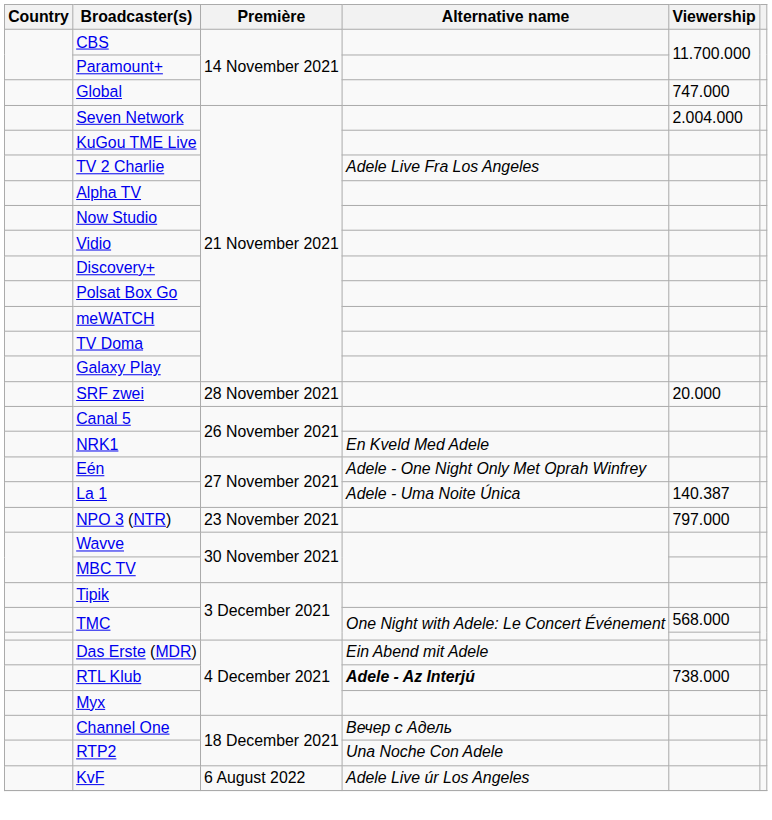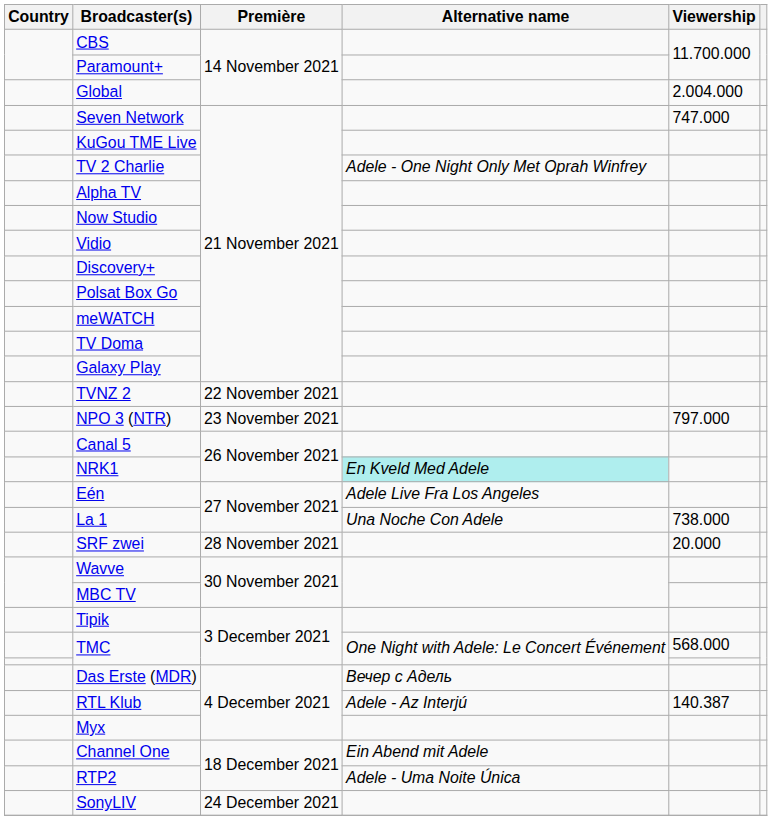 <table class="wikitable sortable">
 <tr>
 <th>Country</th>
 <th>Broadcaster(s)</th>
 <th>Première</th>
 <th>Alternative name</th>
 <th>Viewership</th>
 <th></th>
 </tr>
 <tr>
 <td rowspan="2"></td>
 <td><a href='#'>CBS</a></td>
 <td rowspan="3">14 November 2021</td>
 <td></td>
 <td rowspan="2">11.700.000</td>
 <td rowspan="2"></td>
 </tr>
 <tr>
 <td><a href='#'>Paramount+</a></td>
 <td></td>
 </tr>
 <tr>
 <td></td>
 <td><a href='#'>Global</a></td>
 <td></td>
-<td>747.000</td>
+<td>2.004.000</td>
 <td></td>
 </tr>
 <tr>
 <td></td>
 <td><a href='#'>Seven Network</a></td>
 <td rowspan="11">21 November 2021</td>
 <td></td>
-<td>2.004.000</td>
+<td>747.000</td>
 <td></td>
 </tr>
 <tr>
 <td></td>
 <td><a href='#'>KuGou TME Live</a></td>
 <td></td>
 <td></td>
 <td></td>
 </tr>
 <tr>
 <td></td>
 <td><a href='#'>TV 2 Charlie</a></td>
-<td><em>Adele Live Fra Los Angeles</em></td>
+<td><em>Adele - One Night Only Met Oprah Winfrey</em></td>
 <td></td>
 <td></td>
 </tr>
 <tr>
 <td></td>
 <td><a href='#'>Alpha TV</a></td>
 <td></td>
 <td></td>
 <td></td>
 </tr>
 <tr>
 <td></td>
 <td><a href='#'>Now Studio</a></td>
 <td></td>
 <td></td>
 <td></td>
 </tr>
 <tr>
 <td></td>
 <td><a href='#'>Vidio</a></td>
 <td></td>
 <td></td>
 <td></td>
 </tr>
 <tr>
 <td></td>
 <td><a href='#'>Discovery+</a></td>
 <td></td>
 <td></td>
 <td></td>
 </tr>
 <tr>
 <td></td>
 <td><a href='#'>Polsat Box Go</a></td>
 <td></td>
 <td></td>
 <td></td>
 </tr>
 <tr>
 <td></td>
 <td><a href='#'>meWATCH</a></td>
 <td></td>
 <td></td>
 <td></td>
 </tr>
 <tr>
 <td></td>
 <td><a href='#'>TV Doma</a></td>
 <td></td>
 <td></td>
 <td></td>
 </tr>
 <tr>
 <td></td>
 <td><a href='#'>Galaxy Play</a></td>
 <td></td>
 <td></td>
 <td></td>
 </tr>
 <tr>
 <td></td>
-<td><a href='#'>SRF zwei</a></td>
-<td>28 November 2021</td>
+<td><a href='#'>TVNZ 2</a></td>
+<td>22 November 2021</td>
 <td></td>
-<td>20.000</td>
+<td></td>
+<td></td>
+</tr>
+<tr>
+<td></td>
+<td><a href='#'>NPO 3</a> (<a href='#'>NTR</a>)</td>
+<td>23 November 2021</td>
+<td></td>
+<td>797.000</td>
 <td></td>
 </tr>
 <tr>
 <td></td>
 <td><a href='#'>Canal 5</a></td>
 <td rowspan="2">26 November 2021</td>
 <td></td>
 <td></td>
 <td></td>
 </tr>
 <tr>
 <td></td>
 <td><a href='#'>NRK1</a></td>
-<td><em>En Kveld Med Adele</em></td>
+<td style="background: paleturquoise;"><em>En Kveld Med Adele</em></td>
 <td></td>
 <td></td>
 </tr>
 <tr>
 <td><br><em></em></td>
 <td><a href='#'>Eén</a></td>
 <td rowspan="2">27 November 2021</td>
-<td><em>Adele - One Night Only Met Oprah Winfrey</em></td>
+<td><em>Adele Live Fra Los Angeles</em></td>
 <td></td>
 <td></td>
 </tr>
 <tr>
 <td></td>
 <td><a href='#'>La 1</a></td>
-<td><em>Adele - Uma Noite Única</em></td>
-<td>140.387</td>
+<td><em>Una Noche Con Adele</em></td>
+<td>738.000</td>
 <td></td>
 </tr>
 <tr>
 <td></td>
-<td><a href='#'>NPO 3</a> (<a href='#'>NTR</a>)</td>
-<td>23 November 2021</td>
+<td><a href='#'>SRF zwei</a></td>
+<td>28 November 2021</td>
 <td></td>
-<td>797.000</td>
+<td>20.000</td>
 <td></td>
 </tr>
 <tr>
 <td rowspan=2></td>
 <td><a href='#'>Wavve</a></td>
 <td rowspan=2>30 November 2021</td>
 <td rowspan=2><em></em></td>
 <td></td>
 <td></td>
 </tr>
 <tr>
 <td><a href='#'>MBC TV</a></td>
 <td></td>
 <td></td>
 </tr>
 <tr>
 <td><br><em></em></td>
 <td><a href='#'>Tipik</a></td>
 <td rowspan="3">3 December 2021</td>
 <td></td>
 <td></td>
 <td></td>
 </tr>
 <tr>
 <td></td>
 <td rowspan="2"><a href='#'>TMC</a></td>
 <td rowspan="2"><em>One Night with Adele: Le Concert Événement</em></td>
 <td>568.000</td>
 <td rowspan="2"></td>
 </tr>
 <tr>
 <td></td>
 <td></td>
 </tr>
 <tr>
 <td></td>
 <td><a href='#'>Das Erste</a> (<a href='#'>MDR</a>)</td>
 <td rowspan="3">4 December 2021</td>
-<td><em>Ein Abend mit Adele</em></td>
+<td><em>Вечер с Адель</em></td>
 <td></td>
 <td></td>
 </tr>
 <tr>
 <td></td>
 <td><a href='#'>RTL Klub</a></td>
-<td><strong><em>Adele - Az Interjú</em></strong></td>
-<td>738.000</td>
+<td><em>Adele - Az Interjú</em></td>
+<td>140.387</td>
 <td></td>
 </tr>
 <tr>
 <td></td>
 <td><a href='#'>Myx</a></td>
 <td></td>
 <td></td>
 <td></td>
 </tr>
 <tr>
 <td></td>
 <td><a href='#'>Channel One</a></td>
 <td rowspan="2">18 December 2021</td>
-<td><em>Вечер с Адель</em></td>
+<td><em>Ein Abend mit Adele</em></td>
 <td></td>
 <td></td>
 </tr>
 <tr>
 <td></td>
 <td><a href='#'>RTP2</a></td>
-<td><em>Una Noche Con Adele</em></td>
+<td><em>Adele - Uma Noite Única</em></td>
 <td></td>
 <td></td>
 </tr>
 <tr>
 <td></td>
-<td><a href='#'>KvF</a></td>
-<td>6 August 2022</td>
-<td><em>Adele Live úr Los Angeles</em></td>
+<td><a href='#'>SonyLIV</a></td>
+<td>24 December 2021</td>
+<td></td>
 <td></td>
 <td></td>
 </tr>
 <tr>
 </tr>
 </table>
